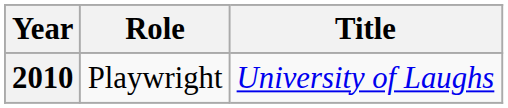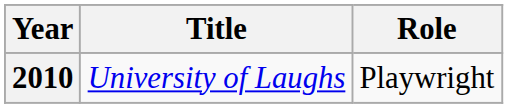 <table class="wikitable plainrowheaders">
 <tr>
 <th scope="col">Year</th>
+<th scope="col">Title</th>
 <th scope="col">Role</th>
-<th scope="col">Title</th>
 </tr>
 <tr>
 <th scope="row">2010</th>
+<td><em><a href='#'>University of Laughs</a></em></td>
 <td>Playwright</td>
-<td><em><a href='#'>University of Laughs</a></em></td>
 </tr>
 </table>
